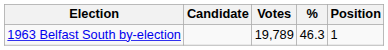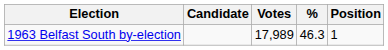 <table class="wikitable sortable">
 <tr>
 <th>Election</th>
 <th>Candidate</th>
 <th>Votes</th>
 <th>%</th>
 <th>Position</th>
 </tr>
 <tr>
 <td><a href='#'>1963 Belfast South by-election</a></td>
 <td></td>
-<td>19,789</td>
+<td>17,989</td>
 <td>46.3</td>
 <td>1</td>
 </tr>
 </table>
